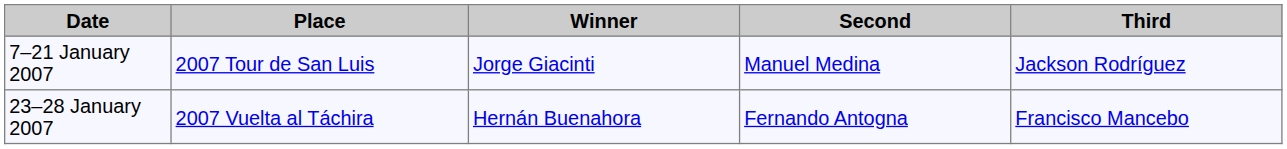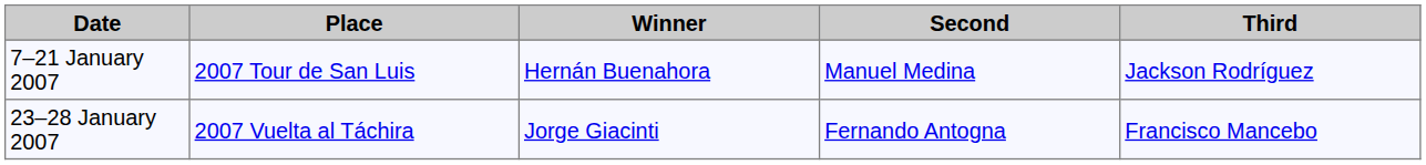 <table bgcolor="#f7f8ff" cellpadding="3" cellspacing="0" border="1" style="font-size: 95%; border: gray solid 1px; border-collapse: collapse;">
 <tr bgcolor="#CCCCCC">
 <td align="center" width="120"><strong>Date</strong></td>
 <td align="center" width="220"><strong>Place</strong></td>
 <td align="center" width="200"><strong>Winner</strong></td>
 <td align="center" width="200"><strong>Second</strong></td>
 <td align="center" width="200"><strong>Third</strong></td>
 </tr>
 <tr align="left">
 <td>7–21 January 2007</td>
 <td> <a href='#'>2007 Tour de San Luis</a></td>
-<td> <a href='#'>Jorge Giacinti</a></td>
+<td> <a href='#'>Hernán Buenahora</a></td>
 <td> <a href='#'>Manuel Medina</a></td>
 <td> <a href='#'>Jackson Rodríguez</a></td>
 </tr>
 <tr align="left">
 <td>23–28 January 2007</td>
 <td> <a href='#'>2007 Vuelta al Táchira</a></td>
-<td> <a href='#'>Hernán Buenahora</a></td>
+<td> <a href='#'>Jorge Giacinti</a></td>
 <td> <a href='#'>Fernando Antogna</a></td>
 <td> <a href='#'>Francisco Mancebo</a></td>
 </tr>
 </table>
